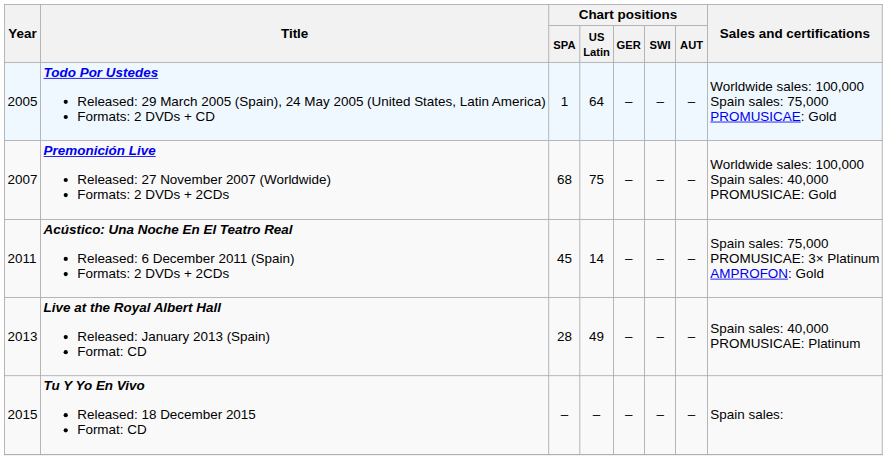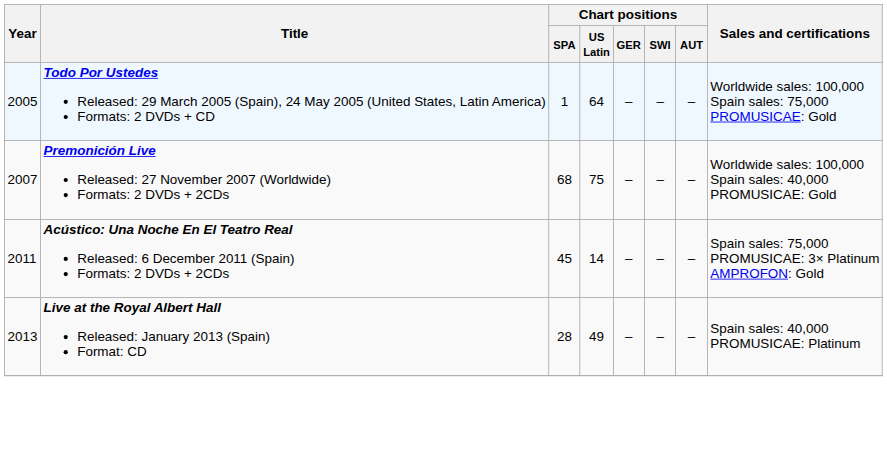 <table class="wikitable">
 <tr>
 <th rowspan="2">Year</th>
 <th rowspan="2">Title</th>
 <th colspan="5">Chart positions</th>
 <th rowspan="2">Sales and certifications</th>
 </tr>
 <tr bgcolor="#DDDDDD">
 <th width="30"><small>SPA</small><br></th>
 <th width="30"><small>US Latin</small></th>
 <th width="30"><small>GER</small></th>
 <th width="30"><small>SWI</small></th>
 <th width="30"><small>AUT</small></th>
 </tr>
 <tr bgcolor="#F0F8FF">
 <td>2005</td>
 <td><strong><em><a href='#'>Todo Por Ustedes</a></em></strong><br><ul><li>Released: 29 March 2005 (Spain), 24 May 2005 (United States, Latin America)</li><li>Formats: 2 DVDs + CD</li></ul></td>
 <td align="center">1</td>
 <td align="center">64</td>
 <td align="center">–</td>
 <td align="center">–</td>
 <td align="center">–</td>
 <td>Worldwide sales: 100,000<br>Spain sales: 75,000<br><a href='#'>PROMUSICAE</a>: Gold</td>
 </tr>
 <tr>
 <td>2007</td>
 <td><strong><em><a href='#'>Premonición Live</a></em></strong><br><ul><li>Released: 27 November 2007 (Worldwide)</li><li>Formats: 2 DVDs + 2CDs</li></ul></td>
 <td align="center">68</td>
 <td align="center">75</td>
 <td align="center">–</td>
 <td align="center">–</td>
 <td align="center">–</td>
 <td>Worldwide sales: 100,000<br> Spain sales: 40,000<br>PROMUSICAE: Gold</td>
 </tr>
 <tr>
 <td>2011</td>
 <td><strong><em>Acústico: Una Noche En El Teatro Real</em></strong><br><ul><li>Released: 6 December 2011 (Spain)</li><li>Formats: 2 DVDs + 2CDs</li></ul></td>
 <td align="center">45</td>
 <td align="center">14</td>
 <td align="center">–</td>
 <td align="center">–</td>
 <td align="center">–</td>
 <td>Spain sales: 75,000<br>PROMUSICAE: 3× Platinum<br><a href='#'>AMPROFON</a>: Gold</td>
 </tr>
 <tr>
 <td>2013</td>
 <td><strong><em>Live at the Royal Albert Hall</em></strong><br><ul><li>Released: January 2013 (Spain)</li><li>Format: CD</li></ul></td>
 <td align="center">28</td>
 <td align="center">49</td>
 <td align="center">–</td>
 <td align="center">–</td>
 <td align="center">–</td>
 <td>Spain sales: 40,000<br>PROMUSICAE: Platinum</td>
 </tr>
 <tr>
-<td>2015</td>
-<td><strong><em>Tu Y Yo En Vivo </em></strong><br><ul><li>Released: 18 December 2015</li><li>Format: CD</li></ul></td>
-<td align="center">–</td>
-<td align="center">–</td>
-<td align="center">–</td>
-<td align="center">–</td>
-<td align="center">–</td>
-<td>Spain sales:</td>
-</tr>
-<tr>
 </tr>
 </table>
